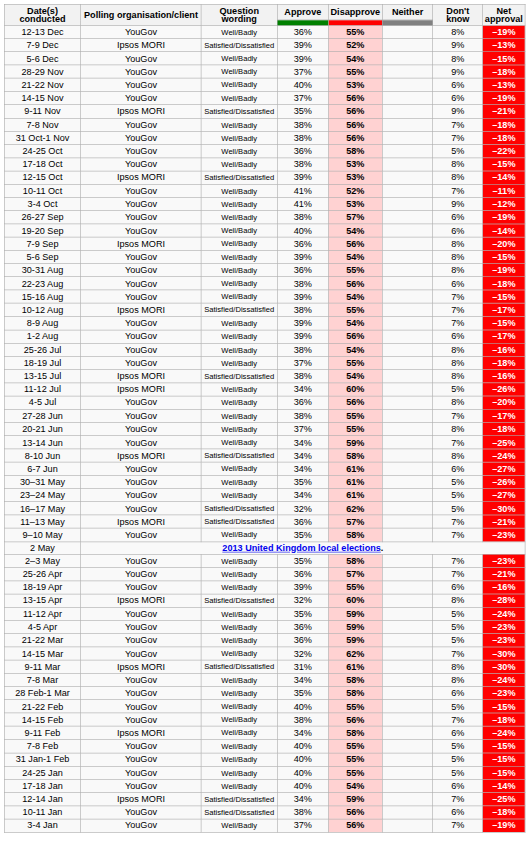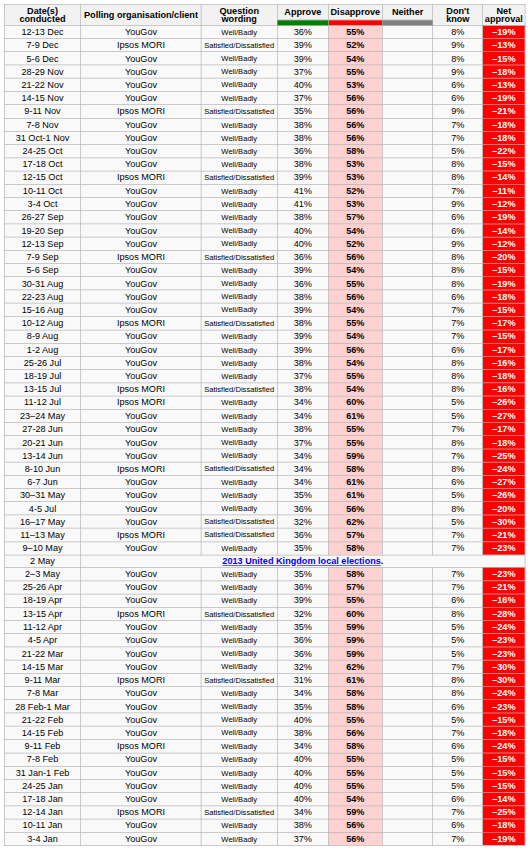 <table class="wikitable collapsible sortable" style="text-align:center;font-size:95%;line-height:14px;">
 <tr>
 <th style="width:125px;" rowspan="2">Date(s)<br>conducted</th>
 <th style="width:200px;" rowspan="2">Polling organisation/client</th>
 <th style="width:120px;" rowspan="2">Question<br>wording</th>
 <th class="unsortable" style="width:80px;">Approve</th>
 <th class="unsortable" style="width: 80px;">Disapprove</th>
 <th class="unsortable" style="width:80px;">Neither</th>
 <th class="unsortable" style="width:80px;" rowspan="2">Don't know</th>
 <th class="unsortable" style="width:20px;" rowspan="2">Net approval</th>
 </tr>
 <tr>
 <th class="unsortable" style="background:green;width:60px;"></th>
 <th class="unsortable" style="background:red;width:60px;"></th>
 <th class="unsortable" style="background:grey;width:60px;"></th>
 </tr>
 <tr>
 <td>12-13 Dec</td>
 <td>YouGov</td>
 <td><small>Well/Badly</small></td>
 <td>36%</td>
 <td style="background:#FFD2D2"><strong>55%</strong></td>
 <td></td>
 <td>8%</td>
 <td style="background:red;color:white;"><strong>–19%</strong></td>
 </tr>
 <tr>
 <td>7-9 Dec</td>
 <td>Ipsos MORI</td>
 <td><small>Satisfied/Dissatisfied</small></td>
 <td>39%</td>
 <td style="background:#FFD2D2"><strong>52%</strong></td>
 <td></td>
 <td>9%</td>
 <td style="background:red;color:white;"><strong>–13%</strong></td>
 </tr>
 <tr>
 <td>5-6 Dec</td>
 <td>YouGov</td>
 <td><small>Well/Badly</small></td>
 <td>39%</td>
 <td style="background:#FFD2D2"><strong>54%</strong></td>
 <td></td>
 <td>8%</td>
 <td style="background:red;color:white;"><strong>–15%</strong></td>
 </tr>
 <tr>
 <td>28-29 Nov</td>
 <td>YouGov</td>
 <td><small>Well/Badly</small></td>
 <td>37%</td>
 <td style="background:#FFD2D2"><strong>55%</strong></td>
 <td></td>
 <td>9%</td>
 <td style="background:red;color:white;"><strong>–18%</strong></td>
 </tr>
 <tr>
 <td>21-22 Nov</td>
 <td>YouGov</td>
 <td><small>Well/Badly</small></td>
 <td>40%</td>
 <td style="background:#FFD2D2"><strong>53%</strong></td>
 <td></td>
 <td>6%</td>
 <td style="background:red;color:white;"><strong>–13%</strong></td>
 </tr>
 <tr>
 <td>14-15 Nov</td>
 <td>YouGov</td>
 <td><small>Well/Badly</small></td>
 <td>37%</td>
 <td style="background:#FFD2D2"><strong>56%</strong></td>
 <td></td>
 <td>6%</td>
 <td style="background:red;color:white;"><strong>–19%</strong></td>
 </tr>
 <tr>
 <td>9-11 Nov</td>
 <td>Ipsos MORI</td>
 <td><small>Satisfied/Dissatisfied</small></td>
 <td>35%</td>
 <td style="background:#FFD2D2"><strong>56%</strong></td>
 <td></td>
 <td>9%</td>
 <td style="background:red;color:white;"><strong>–21%</strong></td>
 </tr>
 <tr>
 <td>7-8 Nov</td>
 <td>YouGov</td>
 <td><small>Well/Badly</small></td>
 <td>38%</td>
 <td style="background:#FFD2D2"><strong>56%</strong></td>
 <td></td>
 <td>7%</td>
 <td style="background:red;color:white;"><strong>–18%</strong></td>
 </tr>
 <tr>
 <td>31 Oct-1 Nov</td>
 <td>YouGov</td>
 <td><small>Well/Badly</small></td>
 <td>38%</td>
 <td style="background:#FFD2D2"><strong>56%</strong></td>
 <td></td>
 <td>7%</td>
 <td style="background:red;color:white;"><strong>–18%</strong></td>
 </tr>
 <tr>
 <td>24-25 Oct</td>
 <td>YouGov</td>
 <td><small>Well/Badly</small></td>
 <td>36%</td>
 <td style="background:#FFD2D2"><strong>58%</strong></td>
 <td></td>
 <td>5%</td>
 <td style="background:red;color:white;"><strong>–22%</strong></td>
 </tr>
 <tr>
 <td>17-18 Oct</td>
 <td>YouGov</td>
 <td><small>Well/Badly</small></td>
 <td>38%</td>
 <td style="background:#FFD2D2"><strong>53%</strong></td>
 <td></td>
 <td>8%</td>
 <td style="background:red;color:white;"><strong>–15%</strong></td>
 </tr>
 <tr>
 <td>12-15 Oct</td>
 <td>Ipsos MORI</td>
 <td><small>Satisfied/Dissatisfied</small></td>
 <td>39%</td>
 <td style="background:#FFD2D2"><strong>53%</strong></td>
 <td></td>
 <td>8%</td>
 <td style="background:red;color:white;"><strong>–14%</strong></td>
 </tr>
 <tr>
 <td>10-11 Oct</td>
 <td>YouGov</td>
 <td><small>Well/Badly</small></td>
 <td>41%</td>
 <td style="background:#FFD2D2"><strong>52%</strong></td>
 <td></td>
 <td>7%</td>
 <td style="background:red;color:white;"><strong>–11%</strong></td>
 </tr>
 <tr>
 <td>3-4 Oct</td>
 <td>YouGov</td>
 <td><small>Well/Badly</small></td>
 <td>41%</td>
 <td style="background:#FFD2D2"><strong>53%</strong></td>
 <td></td>
 <td>9%</td>
 <td style="background:red;color:white;"><strong>–12%</strong></td>
 </tr>
 <tr>
 <td>26-27 Sep</td>
 <td>YouGov</td>
 <td><small>Well/Badly</small></td>
 <td>38%</td>
 <td style="background:#FFD2D2"><strong>57%</strong></td>
 <td></td>
 <td>6%</td>
 <td style="background:red;color:white;"><strong>–19%</strong></td>
 </tr>
 <tr>
 <td>19-20 Sep</td>
 <td>YouGov</td>
 <td><small>Well/Badly</small></td>
 <td>40%</td>
 <td style="background:#FFD2D2"><strong>54%</strong></td>
 <td></td>
 <td>6%</td>
 <td style="background:red;color:white;"><strong>–14%</strong></td>
 </tr>
 <tr>
+<td>12-13 Sep</td>
+<td>YouGov</td>
+<td><small>Well/Badly</small></td>
+<td>40%</td>
+<td style="background:#FFD2D2"><strong>52%</strong></td>
+<td></td>
+<td>9%</td>
+<td style="background:red;color:white;"><strong>–12%</strong></td>
+</tr>
+<tr>
 <td>7-9 Sep</td>
 <td>Ipsos MORI</td>
-<td><small>Well/Badly</small></td>
+<td><small>Satisfied/Dissatisfied</small></td>
 <td>36%</td>
 <td style="background:#FFD2D2"><strong>56%</strong></td>
 <td></td>
 <td>8%</td>
 <td style="background:red;color:white;"><strong>–20%</strong></td>
 </tr>
 <tr>
 <td>5-6 Sep</td>
 <td>YouGov</td>
 <td><small>Well/Badly</small></td>
 <td>39%</td>
 <td style="background:#FFD2D2"><strong>54%</strong></td>
 <td></td>
 <td>8%</td>
 <td style="background:red;color:white;"><strong>–15%</strong></td>
 </tr>
 <tr>
 <td>30-31 Aug</td>
 <td>YouGov</td>
 <td><small>Well/Badly</small></td>
 <td>36%</td>
 <td style="background:#FFD2D2"><strong>55%</strong></td>
 <td></td>
 <td>8%</td>
 <td style="background:red;color:white;"><strong>–19%</strong></td>
 </tr>
 <tr>
 <td>22-23 Aug</td>
 <td>YouGov</td>
 <td><small>Well/Badly</small></td>
 <td>38%</td>
 <td style="background:#FFD2D2"><strong>56%</strong></td>
 <td></td>
 <td>6%</td>
 <td style="background:red;color:white;"><strong>–18%</strong></td>
 </tr>
 <tr>
 <td>15-16 Aug</td>
 <td>YouGov</td>
 <td><small>Well/Badly</small></td>
 <td>39%</td>
 <td style="background:#FFD2D2"><strong>54%</strong></td>
 <td></td>
 <td>7%</td>
 <td style="background:red;color:white;"><strong>–15%</strong></td>
 </tr>
 <tr>
 <td>10-12 Aug</td>
 <td>Ipsos MORI</td>
 <td><small>Satisfied/Dissatisfied</small></td>
 <td>38%</td>
 <td style="background:#FFD2D2"><strong>55%</strong></td>
 <td></td>
 <td>7%</td>
 <td style="background:red;color:white;"><strong>–17%</strong></td>
 </tr>
 <tr>
 <td>8-9 Aug</td>
 <td>YouGov</td>
 <td><small>Well/Badly</small></td>
 <td>39%</td>
 <td style="background:#FFD2D2"><strong>54%</strong></td>
 <td></td>
 <td>7%</td>
 <td style="background:red;color:white;"><strong>–15%</strong></td>
 </tr>
 <tr>
 <td>1-2 Aug</td>
 <td>YouGov</td>
 <td><small>Well/Badly</small></td>
 <td>39%</td>
 <td style="background:#FFD2D2"><strong>56%</strong></td>
 <td></td>
 <td>6%</td>
 <td style="background:red;color:white;"><strong>–17%</strong></td>
 </tr>
 <tr>
 <td>25-26 Jul</td>
 <td>YouGov</td>
 <td><small>Well/Badly</small></td>
 <td>38%</td>
 <td style="background:#FFD2D2"><strong>54%</strong></td>
 <td></td>
 <td>8%</td>
 <td style="background:red;color:white;"><strong>–16%</strong></td>
 </tr>
 <tr>
 <td>18-19 Jul</td>
 <td>YouGov</td>
 <td><small>Well/Badly</small></td>
 <td>37%</td>
 <td style="background:#FFD2D2"><strong>55%</strong></td>
 <td></td>
 <td>8%</td>
 <td style="background:red;color:white;"><strong>–18%</strong></td>
 </tr>
 <tr>
 <td>13-15 Jul</td>
 <td>Ipsos MORI</td>
 <td><small>Satisfied/Dissatisfied</small></td>
 <td>38%</td>
 <td style="background:#FFD2D2"><strong>54%</strong></td>
 <td></td>
 <td>8%</td>
 <td style="background:red;color:white;"><strong>–16%</strong></td>
 </tr>
 <tr>
 <td>11-12 Jul</td>
 <td>Ipsos MORI</td>
 <td><small>Well/Badly</small></td>
 <td>34%</td>
 <td style="background:#FFD2D2"><strong>60%</strong></td>
 <td></td>
 <td>5%</td>
 <td style="background:red;color:white;"><strong>–26%</strong></td>
 </tr>
 <tr>
-<td>4-5 Jul</td>
+<td>23–24 May</td>
 <td>YouGov</td>
 <td><small>Well/Badly</small></td>
-<td>36%</td>
-<td style="background:#FFD2D2"><strong>56%</strong></td>
+<td>34%</td>
+<td style="background:#FFD2D2"><strong>61%</strong></td>
 <td></td>
-<td>8%</td>
-<td style="background:red;color:white;"><strong>–20%</strong></td>
+<td>5%</td>
+<td style="background:red;color:white;"><strong>–27%</strong></td>
 </tr>
 <tr>
 <td>27-28 Jun</td>
 <td>YouGov</td>
 <td><small>Well/Badly</small></td>
 <td>38%</td>
 <td style="background:#FFD2D2"><strong>55%</strong></td>
 <td></td>
 <td>7%</td>
 <td style="background:red;color:white;"><strong>–17%</strong></td>
 </tr>
 <tr>
 <td>20-21 Jun</td>
 <td>YouGov</td>
 <td><small>Well/Badly</small></td>
 <td>37%</td>
 <td style="background:#FFD2D2"><strong>55%</strong></td>
 <td></td>
 <td>8%</td>
 <td style="background:red;color:white;"><strong>–18%</strong></td>
 </tr>
 <tr>
 <td>13-14 Jun</td>
 <td>YouGov</td>
 <td><small>Well/Badly</small></td>
 <td>34%</td>
 <td style="background:#FFD2D2"><strong>59%</strong></td>
 <td></td>
 <td>7%</td>
 <td style="background:red;color:white;"><strong>–25%</strong></td>
 </tr>
 <tr>
 <td>8-10 Jun</td>
 <td>Ipsos MORI</td>
 <td><small>Satisfied/Dissatisfied</small></td>
 <td>34%</td>
 <td style="background:#FFD2D2"><strong>58%</strong></td>
 <td></td>
 <td>8%</td>
 <td style="background:red;color:white;"><strong>–24%</strong></td>
 </tr>
 <tr>
 <td>6-7 Jun</td>
 <td>YouGov</td>
 <td><small>Well/Badly</small></td>
 <td>34%</td>
 <td style="background:#FFD2D2"><strong>61%</strong></td>
 <td></td>
 <td>6%</td>
 <td style="background:red;color:white;"><strong>–27%</strong></td>
 </tr>
 <tr>
 <td>30–31 May</td>
 <td>YouGov</td>
 <td><small>Well/Badly</small></td>
 <td>35%</td>
 <td style="background:#FFD2D2"><strong>61%</strong></td>
 <td></td>
 <td>5%</td>
 <td style="background:red;color:white;"><strong>–26%</strong></td>
 </tr>
 <tr>
-<td>23–24 May</td>
+<td>4-5 Jul</td>
 <td>YouGov</td>
 <td><small>Well/Badly</small></td>
-<td>34%</td>
-<td style="background:#FFD2D2"><strong>61%</strong></td>
+<td>36%</td>
+<td style="background:#FFD2D2"><strong>56%</strong></td>
 <td></td>
-<td>5%</td>
-<td style="background:red;color:white;"><strong>–27%</strong></td>
+<td>8%</td>
+<td style="background:red;color:white;"><strong>–20%</strong></td>
 </tr>
 <tr>
 <td>16–17 May</td>
 <td>YouGov</td>
 <td><small>Satisfied/Dissatisfied</small></td>
 <td>32%</td>
 <td style="background:#FFD2D2"><strong>62%</strong></td>
 <td></td>
 <td>5%</td>
 <td style="background:red;color:white;"><strong>–30%</strong></td>
 </tr>
 <tr>
 <td>11–13 May</td>
 <td>Ipsos MORI</td>
 <td><small>Satisfied/Dissatisfied</small></td>
 <td>36%</td>
 <td style="background:#FFD2D2"><strong>57%</strong></td>
 <td></td>
 <td>7%</td>
 <td style="background:red;color:white;"><strong>–21%</strong></td>
 </tr>
 <tr>
 <td>9–10 May</td>
 <td>YouGov</td>
 <td><small>Well/Badly</small></td>
 <td>35%</td>
 <td style="background:#FFD2D2"><strong>58%</strong></td>
 <td></td>
 <td>7%</td>
 <td style="background:red;color:white;"><strong>–23%</strong></td>
 </tr>
 <tr>
 <td>2 May</td>
 <td colspan="7"><strong><a href='#'>2013 United Kingdom local elections</a>.</strong></td>
 </tr>
 <tr>
 <td>2–3 May</td>
 <td>YouGov</td>
 <td><small>Well/Badly</small></td>
 <td>35%</td>
 <td style="background:#FFD2D2"><strong>58%</strong></td>
 <td></td>
 <td>7%</td>
 <td style="background:red;color:white;"><strong>–23%</strong></td>
 </tr>
 <tr>
 <td>25-26 Apr</td>
 <td>YouGov</td>
 <td><small>Well/Badly</small></td>
 <td>36%</td>
 <td style="background:#FFD2D2"><strong>57%</strong></td>
 <td></td>
 <td>7%</td>
 <td style="background:red;color:white;"><strong>–21%</strong></td>
 </tr>
 <tr>
 <td>18-19 Apr</td>
 <td>YouGov</td>
 <td><small>Well/Badly</small></td>
 <td>39%</td>
 <td style="background:#FFD2D2"><strong>55%</strong></td>
 <td></td>
 <td>6%</td>
 <td style="background:red;color:white;"><strong>–16%</strong></td>
 </tr>
 <tr>
 <td>13-15 Apr</td>
 <td>Ipsos MORI</td>
 <td><small>Satisfied/Dissatisfied</small></td>
 <td>32%</td>
 <td style="background:#FFD2D2"><strong>60%</strong></td>
 <td></td>
 <td>8%</td>
 <td style="background:red;color:white;"><strong>–28%</strong></td>
 </tr>
 <tr>
 <td>11-12 Apr</td>
 <td>YouGov</td>
 <td><small>Well/Badly</small></td>
 <td>35%</td>
 <td style="background:#FFD2D2"><strong>59%</strong></td>
 <td></td>
 <td>5%</td>
 <td style="background:red;color:white;"><strong>–24%</strong></td>
 </tr>
 <tr>
 <td>4-5 Apr</td>
 <td>YouGov</td>
 <td><small>Well/Badly</small></td>
 <td>36%</td>
 <td style="background:#FFD2D2"><strong>59%</strong></td>
 <td></td>
 <td>5%</td>
 <td style="background:red;color:white;"><strong>–23%</strong></td>
 </tr>
 <tr>
 <td>21-22 Mar</td>
 <td>YouGov</td>
 <td><small>Well/Badly</small></td>
 <td>36%</td>
 <td style="background:#FFD2D2"><strong>59%</strong></td>
 <td></td>
 <td>5%</td>
 <td style="background:red;color:white;"><strong>–23%</strong></td>
 </tr>
 <tr>
 <td>14-15 Mar</td>
 <td>YouGov</td>
 <td><small>Well/Badly</small></td>
 <td>32%</td>
 <td style="background:#FFD2D2"><strong>62%</strong></td>
 <td></td>
 <td>7%</td>
 <td style="background:red;color:white;"><strong>–30%</strong></td>
 </tr>
 <tr>
 <td>9-11 Mar</td>
 <td>Ipsos MORI</td>
 <td><small>Satisfied/Dissatisfied</small></td>
 <td>31%</td>
 <td style="background:#FFD2D2"><strong>61%</strong></td>
 <td></td>
 <td>8%</td>
 <td style="background:red;color:white;"><strong>–30%</strong></td>
 </tr>
 <tr>
 <td>7-8 Mar</td>
 <td>YouGov</td>
 <td><small>Well/Badly</small></td>
 <td>34%</td>
 <td style="background:#FFD2D2"><strong>58%</strong></td>
 <td></td>
 <td>8%</td>
 <td style="background:red;color:white;"><strong>–24%</strong></td>
 </tr>
 <tr>
 <td>28 Feb-1 Mar</td>
 <td>YouGov</td>
 <td><small>Well/Badly</small></td>
 <td>35%</td>
 <td style="background:#FFD2D2"><strong>58%</strong></td>
 <td></td>
 <td>6%</td>
 <td style="background:red;color:white;"><strong>–23%</strong></td>
 </tr>
 <tr>
 <td>21-22 Feb</td>
 <td>YouGov</td>
 <td><small>Well/Badly</small></td>
 <td>40%</td>
 <td style="background:#FFD2D2"><strong>55%</strong></td>
 <td></td>
 <td>5%</td>
 <td style="background:red;color:white;"><strong>–15%</strong></td>
 </tr>
 <tr>
 <td>14-15 Feb</td>
 <td>YouGov</td>
 <td><small>Well/Badly</small></td>
 <td>38%</td>
 <td style="background:#FFD2D2"><strong>56%</strong></td>
 <td></td>
 <td>7%</td>
 <td style="background:red;color:white;"><strong>–18%</strong></td>
 </tr>
 <tr>
 <td>9-11 Feb</td>
 <td>Ipsos MORI</td>
 <td><small>Well/Badly</small></td>
 <td>34%</td>
 <td style="background:#FFD2D2"><strong>58%</strong></td>
 <td></td>
 <td>6%</td>
 <td style="background:red;color:white;"><strong>–24%</strong></td>
 </tr>
 <tr>
 <td>7-8 Feb</td>
 <td>YouGov</td>
 <td><small>Well/Badly</small></td>
 <td>40%</td>
 <td style="background:#FFD2D2"><strong>55%</strong></td>
 <td></td>
 <td>5%</td>
 <td style="background:red;color:white;"><strong>–15%</strong></td>
 </tr>
 <tr>
 <td>31 Jan-1 Feb</td>
 <td>YouGov</td>
 <td><small>Well/Badly</small></td>
 <td>40%</td>
 <td style="background:#FFD2D2"><strong>55%</strong></td>
 <td></td>
 <td>5%</td>
 <td style="background:red;color:white;"><strong>–15%</strong></td>
 </tr>
 <tr>
 <td>24-25 Jan</td>
 <td>YouGov</td>
 <td><small>Well/Badly</small></td>
 <td>40%</td>
 <td style="background:#FFD2D2"><strong>55%</strong></td>
 <td></td>
 <td>5%</td>
 <td style="background:red;color:white;"><strong>–15%</strong></td>
 </tr>
 <tr>
 <td>17-18 Jan</td>
 <td>YouGov</td>
 <td><small>Well/Badly</small></td>
 <td>40%</td>
 <td style="background:#FFD2D2"><strong>54%</strong></td>
 <td></td>
 <td>6%</td>
 <td style="background:red;color:white;"><strong>–14%</strong></td>
 </tr>
 <tr>
 <td>12-14 Jan</td>
 <td>Ipsos MORI</td>
 <td><small>Satisfied/Dissatisfied</small></td>
 <td>34%</td>
 <td style="background:#FFD2D2"><strong>59%</strong></td>
 <td></td>
 <td>7%</td>
 <td style="background:red;color:white;"><strong>–25%</strong></td>
 </tr>
 <tr>
 <td>10-11 Jan</td>
 <td>YouGov</td>
-<td><small>Satisfied/Dissatisfied</small></td>
+<td><small>Well/Badly</small></td>
 <td>38%</td>
 <td style="background:#FFD2D2"><strong>56%</strong></td>
 <td></td>
 <td>6%</td>
 <td style="background:red;color:white;"><strong>–18%</strong></td>
 </tr>
 <tr>
 <td>3-4 Jan</td>
 <td>YouGov</td>
 <td><small>Well/Badly</small></td>
 <td>37%</td>
 <td style="background:#FFD2D2"><strong>56%</strong></td>
 <td></td>
 <td>7%</td>
 <td style="background:red;color:white;"><strong>–19%</strong></td>
 </tr>
 </table>
